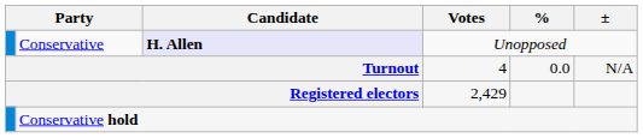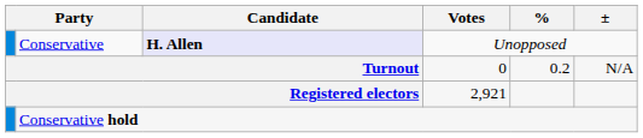 <table class=wikitable>
 <tr>
 <th scope="col" colspan="2" style="width: 130px">Party</th>
 <th scope="col" style="width: 17em">Candidate</th>
 <th scope="col" style="width: 5em">Votes</th>
 <th scope="col" style="width: 3.5em">%</th>
 <th scope="col" style="width: 3.5em">±</th>
 </tr>
 <tr>
 <td style="background:#0087DC;"></td>
 <td><a href='#'>Conservative</a></td>
 <td style="background: lavender;"><strong>H. Allen</strong></td>
 <td style="text-align: center; "colspan="3"><em>Unopposed</em></td>
 </tr>
 <tr style="background-color:#F6F6F6">
 <th colspan="3" style="text-align: right; margin-right: 0.5em"><a href='#'>Turnout</a></th>
-<td style="text-align: right; margin-right: 0.5em">4</td>
-<td style="text-align: right; margin-right: 0.5em">0.0</td>
+<td style="text-align: right; margin-right: 0.5em">0</td>
+<td style="text-align: right; margin-right: 0.5em">0.2</td>
 <td style="text-align: right; margin-right: 0.5em">N/A</td>
 </tr>
 <tr style="background-color:#F6F6F6;">
 <th colspan="3" style="text-align:right;"><a href='#'>Registered electors</a></th>
-<td style="text-align:right; margin-right:0.5em">2,429</td>
+<td style="text-align:right; margin-right:0.5em">2,921</td>
 <td></td>
 <td></td>
 </tr>
 <tr style="background-color:#F6F6F6">
 <td style="background:#0087DC;"></td>
 <td colspan="5"><a href='#'>Conservative</a> <strong>hold</strong></td>
 </tr>
 </table>
